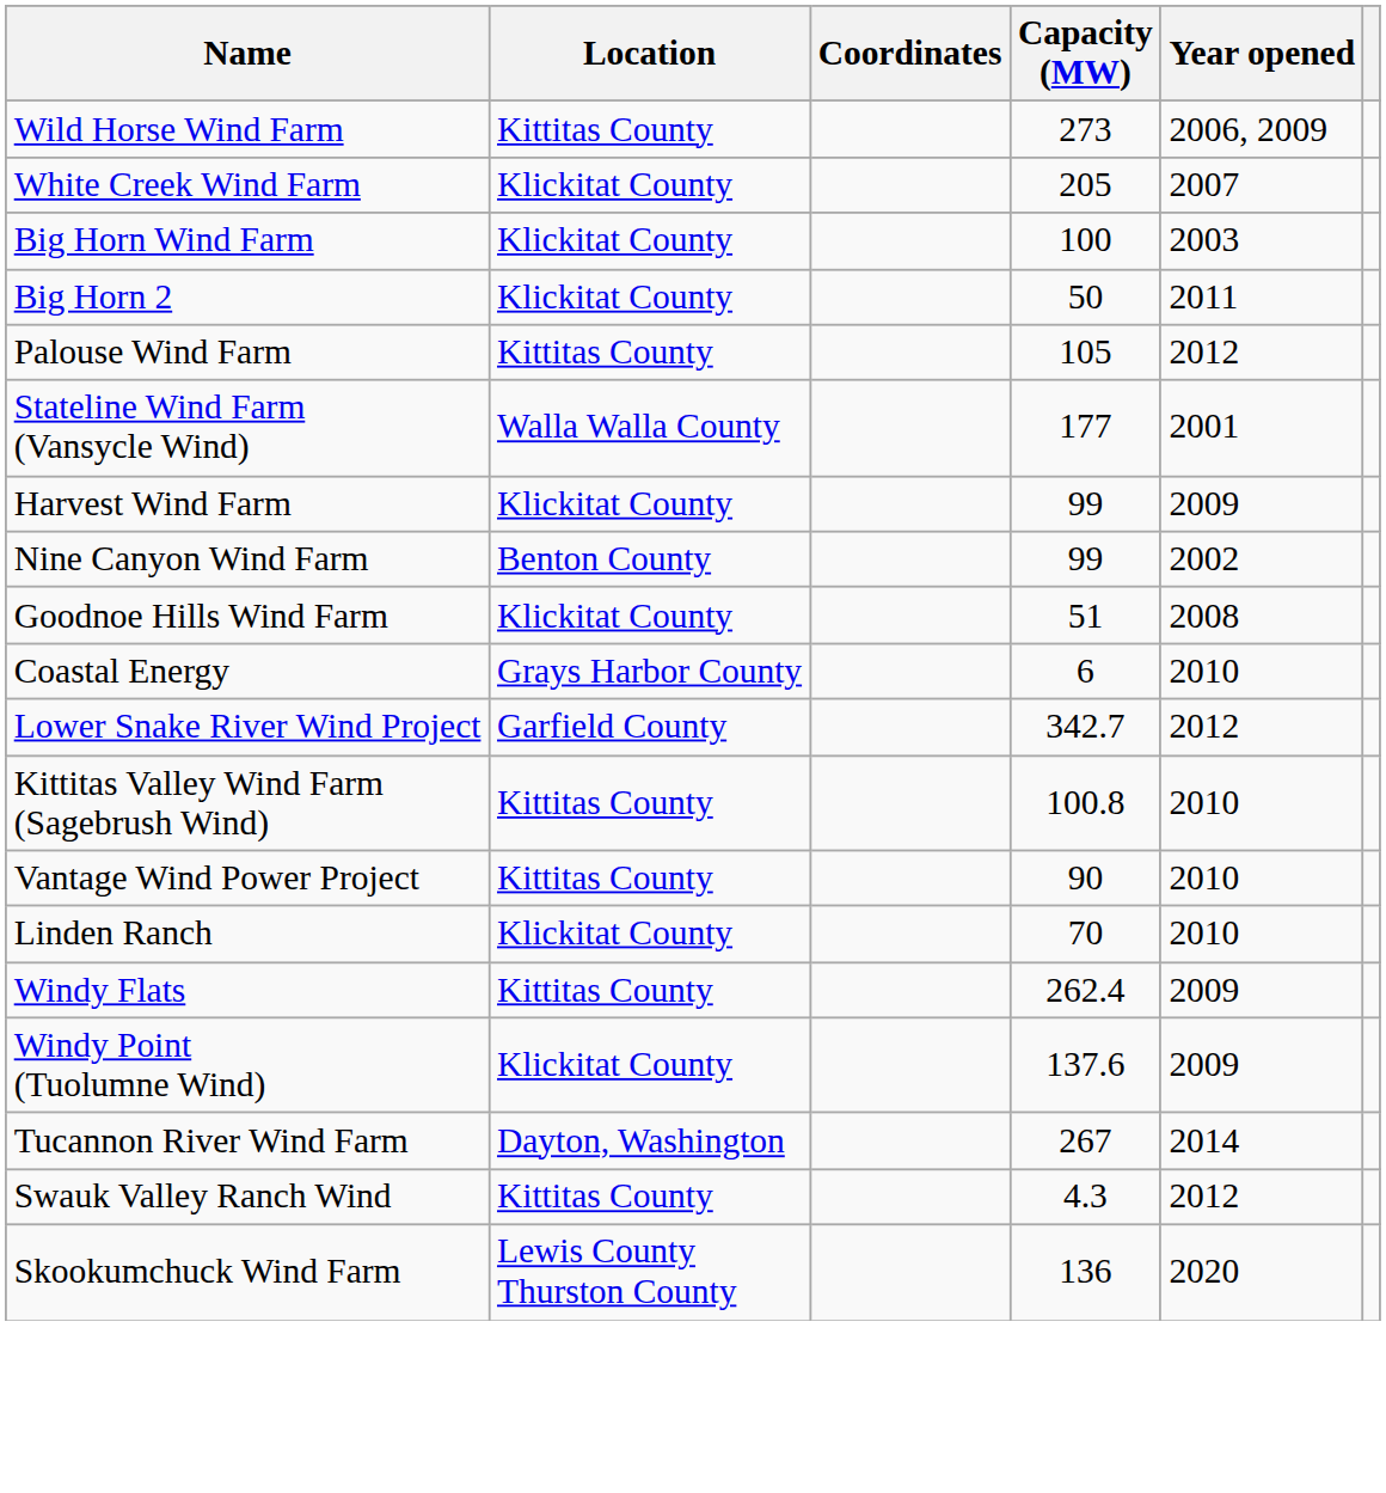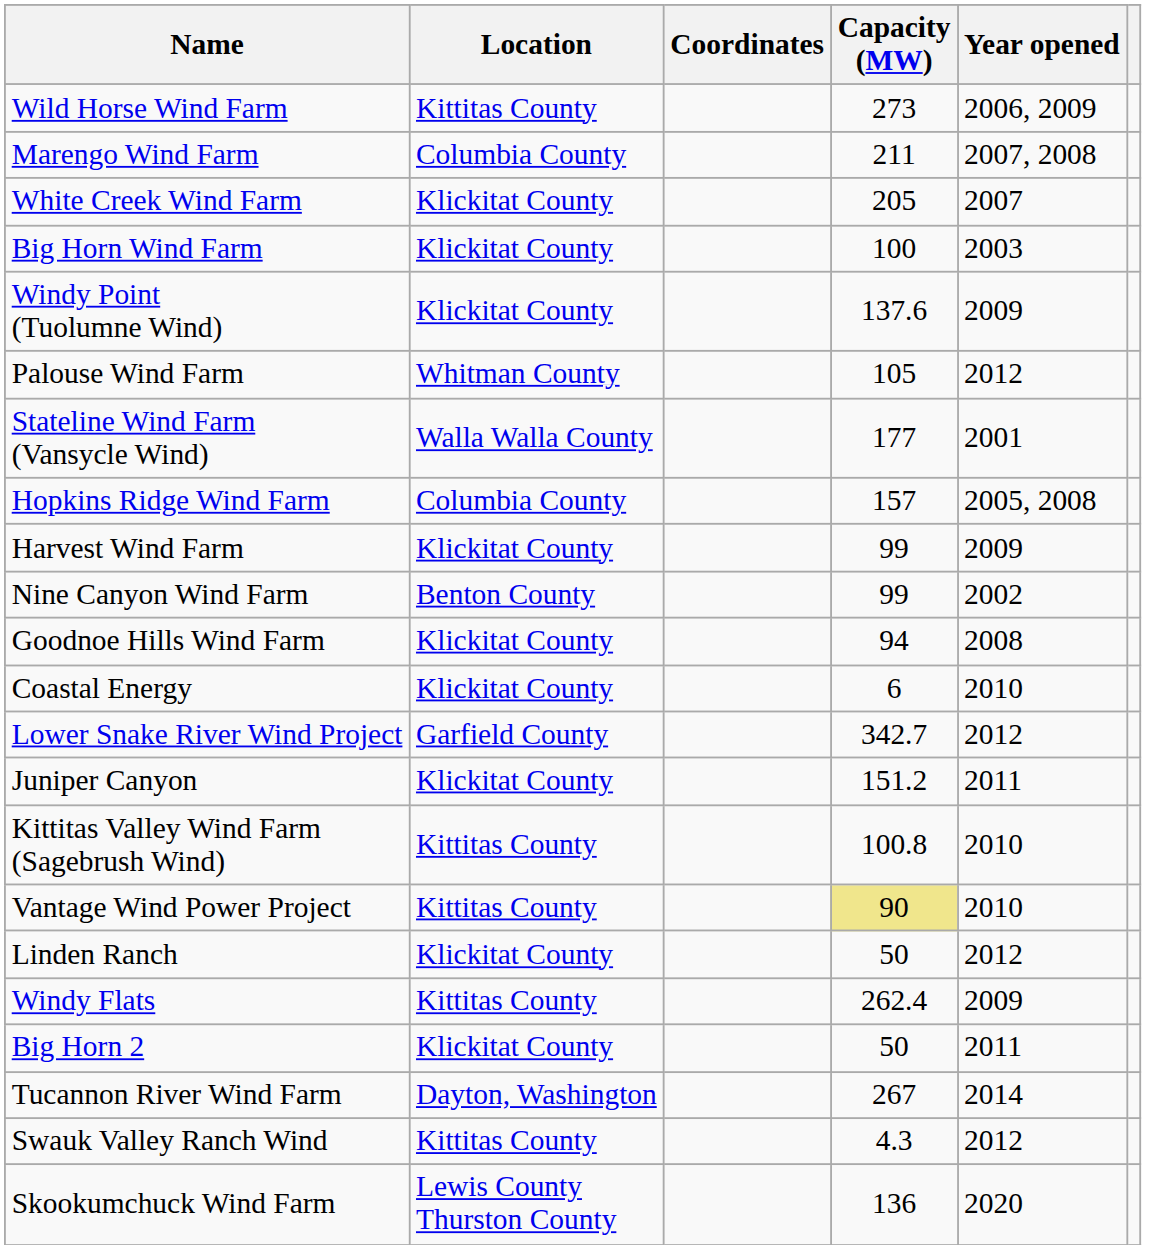 <table class="wikitable sortable">
 <tr>
 <th>Name</th>
 <th>Location</th>
 <th width="12em">Coordinates</th>
 <th>Capacity<br>(<a href='#'>MW</a>)</th>
 <th>Year opened</th>
 <th></th>
 </tr>
 <tr>
 <td><a href='#'>Wild Horse Wind Farm</a></td>
 <td><a href='#'>Kittitas County</a></td>
 <td></td>
 <td align=center>273</td>
 <td>2006, 2009</td>
+<td></td>
+</tr>
+<tr>
+<td><a href='#'>Marengo Wind Farm</a></td>
+<td><a href='#'>Columbia County</a></td>
+<td></td>
+<td align=center>211</td>
+<td>2007, 2008</td>
 <td></td>
 </tr>
 <tr>
 <td><a href='#'>White Creek Wind Farm</a></td>
 <td><a href='#'>Klickitat County</a></td>
 <td></td>
 <td align=center>205</td>
 <td>2007</td>
 <td></td>
 </tr>
 <tr>
 <td><a href='#'>Big Horn Wind Farm</a></td>
 <td><a href='#'>Klickitat County</a></td>
 <td></td>
 <td align=center>100</td>
 <td>2003</td>
 <td></td>
 </tr>
 <tr>
-<td><a href='#'>Big Horn 2</a></td>
+<td><a href='#'>Windy Point</a><br>(Tuolumne Wind)</td>
 <td><a href='#'>Klickitat County</a></td>
 <td></td>
-<td align=center>50</td>
-<td>2011</td>
+<td align=center>137.6</td>
+<td>2009</td>
 <td></td>
 </tr>
 <tr>
 <td>Palouse Wind Farm</td>
-<td><a href='#'>Kittitas County</a></td>
+<td><a href='#'>Whitman County</a></td>
 <td></td>
 <td align=center>105</td>
 <td>2012</td>
 <td></td>
 </tr>
 <tr>
 <td><a href='#'>Stateline Wind Farm</a><br>(Vansycle Wind)</td>
 <td><a href='#'>Walla Walla County</a></td>
 <td></td>
 <td align=center>177</td>
 <td>2001</td>
+<td></td>
+</tr>
+<tr>
+<td><a href='#'>Hopkins Ridge Wind Farm</a></td>
+<td><a href='#'>Columbia County</a></td>
+<td></td>
+<td align=center>157</td>
+<td>2005, 2008</td>
 <td></td>
 </tr>
 <tr>
 <td>Harvest Wind Farm</td>
 <td><a href='#'>Klickitat County</a></td>
 <td></td>
 <td align=center>99</td>
 <td>2009</td>
 <td></td>
 </tr>
 <tr>
 <td>Nine Canyon Wind Farm</td>
 <td><a href='#'>Benton County</a></td>
 <td></td>
 <td align=center>99</td>
 <td>2002</td>
 <td></td>
 </tr>
 <tr>
 <td>Goodnoe Hills Wind Farm</td>
 <td><a href='#'>Klickitat County</a></td>
 <td></td>
-<td align=center>51</td>
+<td align=center>94</td>
 <td>2008</td>
 <td></td>
 </tr>
 <tr>
 <td>Coastal Energy</td>
-<td><a href='#'>Grays Harbor County</a></td>
+<td><a href='#'>Klickitat County</a></td>
 <td></td>
 <td align=center>6</td>
 <td>2010</td>
 <td></td>
 </tr>
 <tr>
 <td><a href='#'>Lower Snake River Wind Project</a></td>
 <td><a href='#'>Garfield County</a></td>
 <td></td>
 <td align=center>342.7</td>
 <td>2012</td>
 <td></td>
 </tr>
 <tr>
+<td>Juniper Canyon</td>
+<td><a href='#'>Klickitat County</a></td>
+<td></td>
+<td align=center>151.2</td>
+<td>2011</td>
+<td></td>
+</tr>
+<tr>
 <td>Kittitas Valley Wind Farm<br>(Sagebrush Wind)</td>
 <td><a href='#'>Kittitas County</a></td>
 <td></td>
 <td align=center>100.8</td>
 <td>2010</td>
 <td></td>
 </tr>
 <tr>
 <td>Vantage Wind Power Project</td>
 <td><a href='#'>Kittitas County</a></td>
 <td></td>
-<td align=center>90</td>
+<td align=center style="background: khaki;">90</td>
 <td>2010</td>
 <td></td>
 </tr>
 <tr>
 <td>Linden Ranch</td>
 <td><a href='#'>Klickitat County</a></td>
 <td></td>
-<td align=center>70</td>
-<td>2010</td>
+<td align=center>50</td>
+<td>2012</td>
 <td></td>
 </tr>
 <tr>
 <td><a href='#'>Windy Flats</a></td>
 <td><a href='#'>Kittitas County</a></td>
 <td></td>
 <td align=center>262.4</td>
 <td>2009</td>
 <td></td>
 </tr>
 <tr>
-<td><a href='#'>Windy Point</a><br>(Tuolumne Wind)</td>
+<td><a href='#'>Big Horn 2</a></td>
 <td><a href='#'>Klickitat County</a></td>
 <td></td>
-<td align=center>137.6</td>
-<td>2009</td>
+<td align=center>50</td>
+<td>2011</td>
 <td></td>
 </tr>
 <tr>
 <td>Tucannon River Wind Farm</td>
 <td><a href='#'>Dayton, Washington</a></td>
 <td></td>
 <td align=center>267</td>
 <td>2014</td>
 <td></td>
 </tr>
 <tr>
 <td>Swauk Valley Ranch Wind</td>
 <td><a href='#'>Kittitas County</a></td>
 <td></td>
 <td align=center>4.3</td>
 <td>2012</td>
 <td></td>
 </tr>
 <tr>
 <td>Skookumchuck Wind Farm</td>
 <td><a href='#'>Lewis County</a><br><a href='#'>Thurston County</a></td>
 <td></td>
 <td align=center>136</td>
 <td>2020</td>
 <td></td>
 </tr>
 </table>
